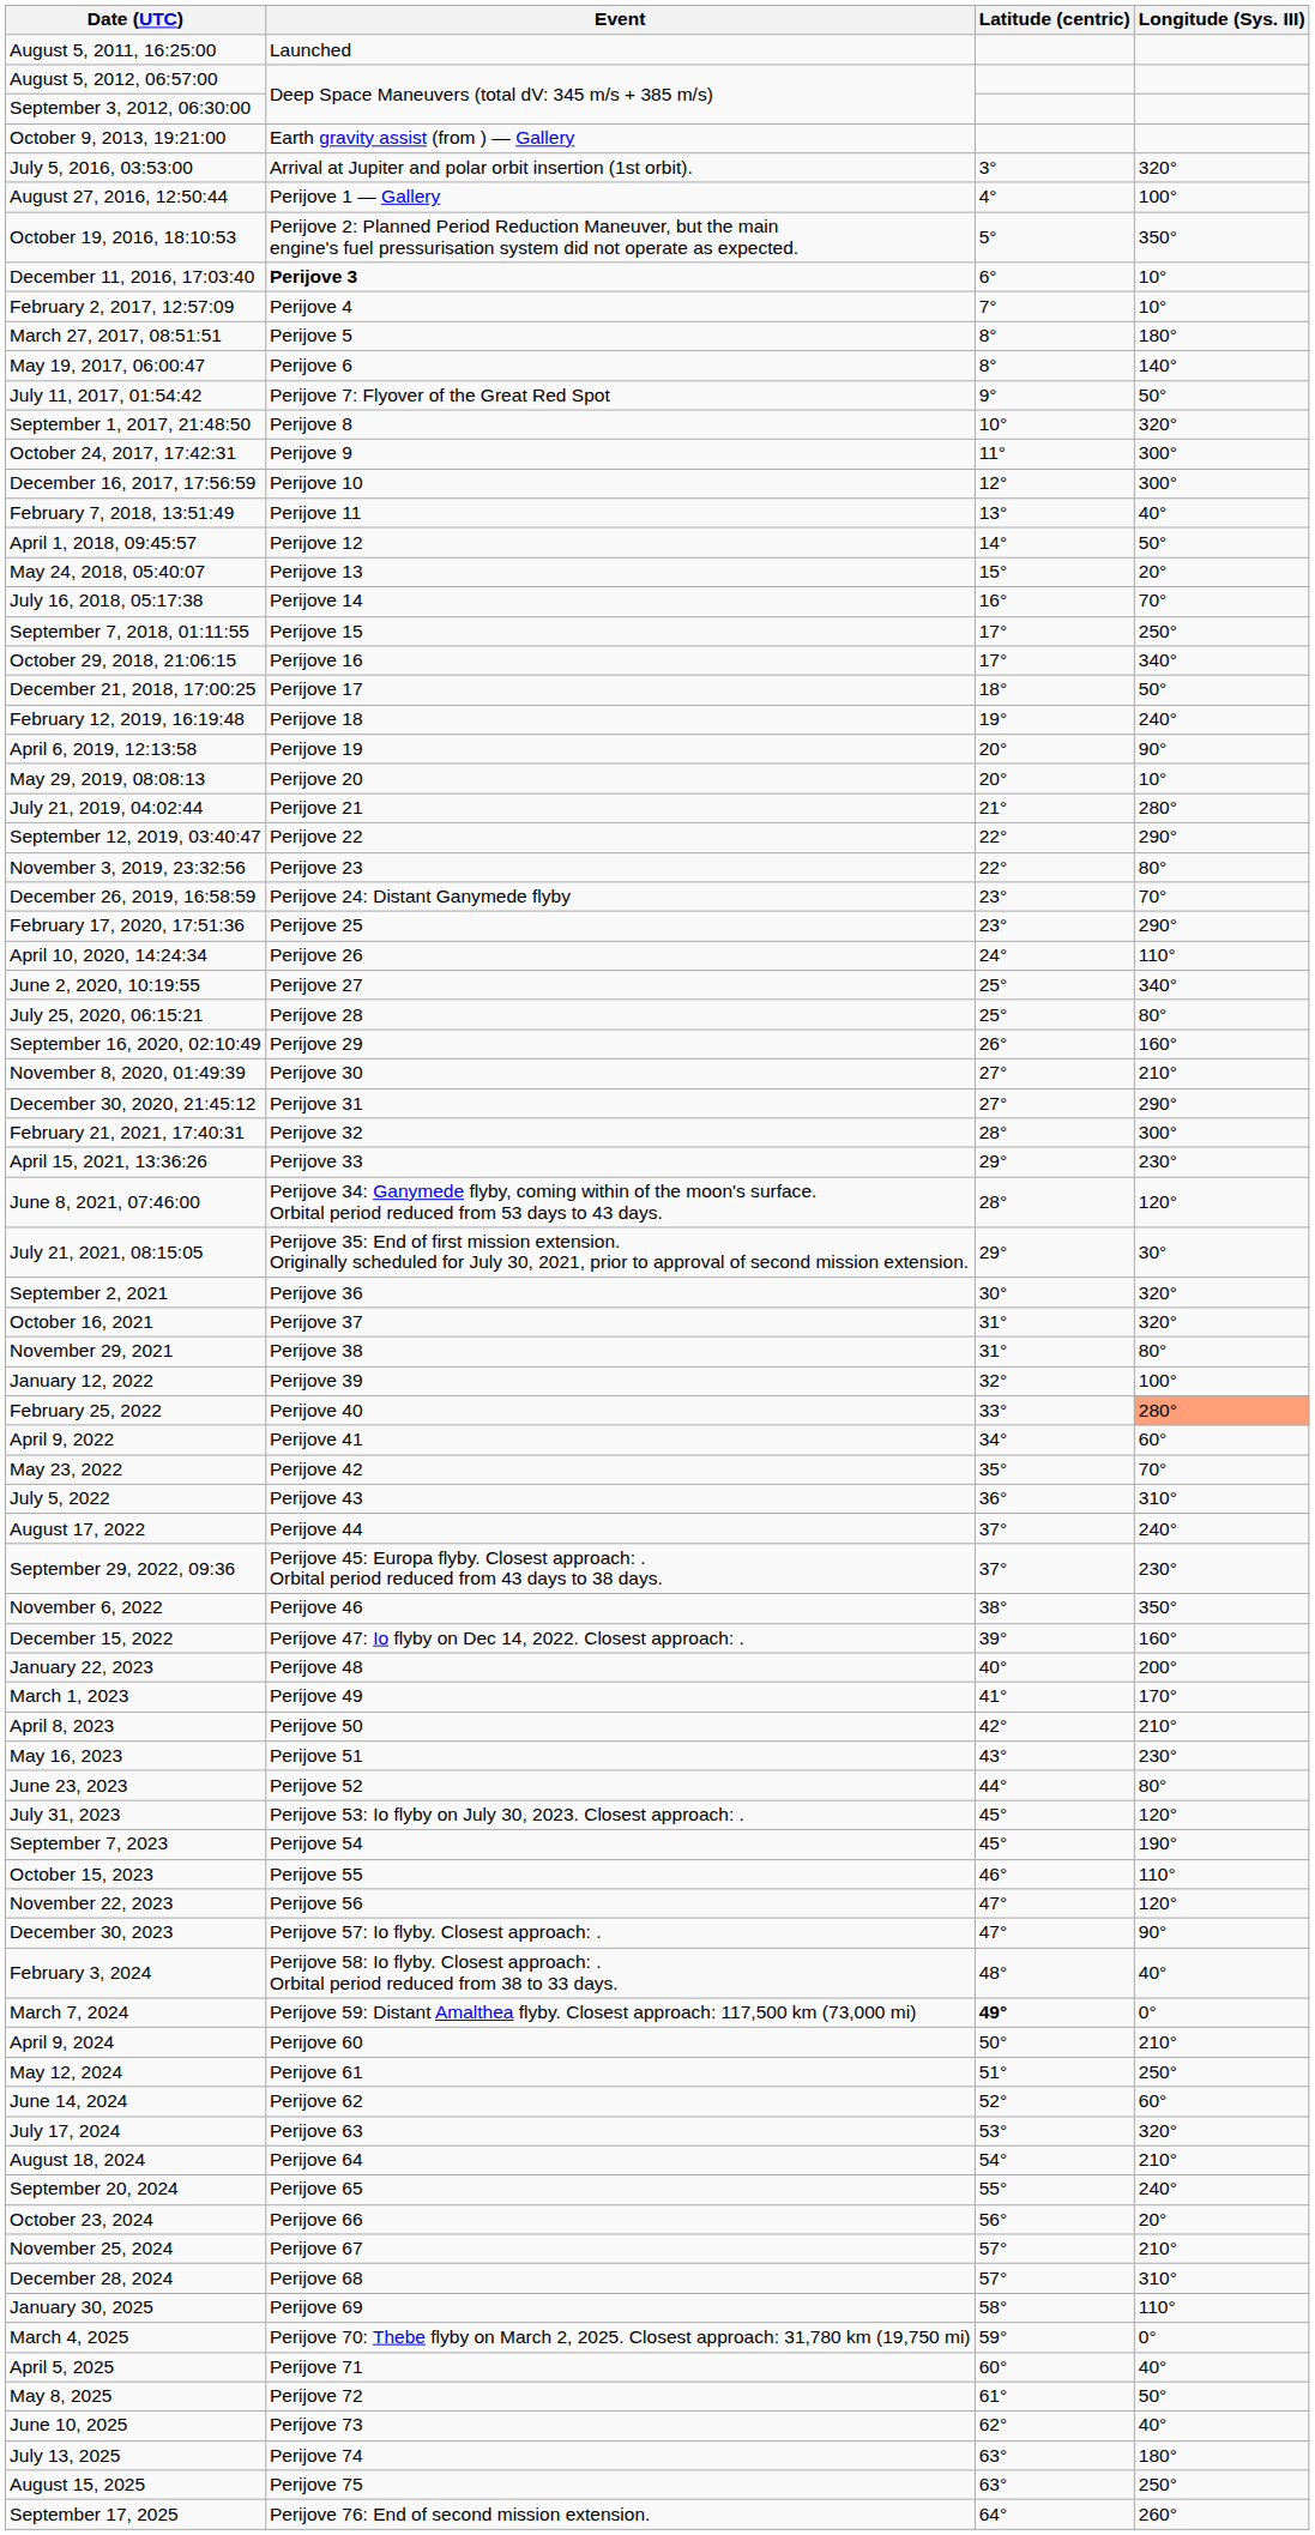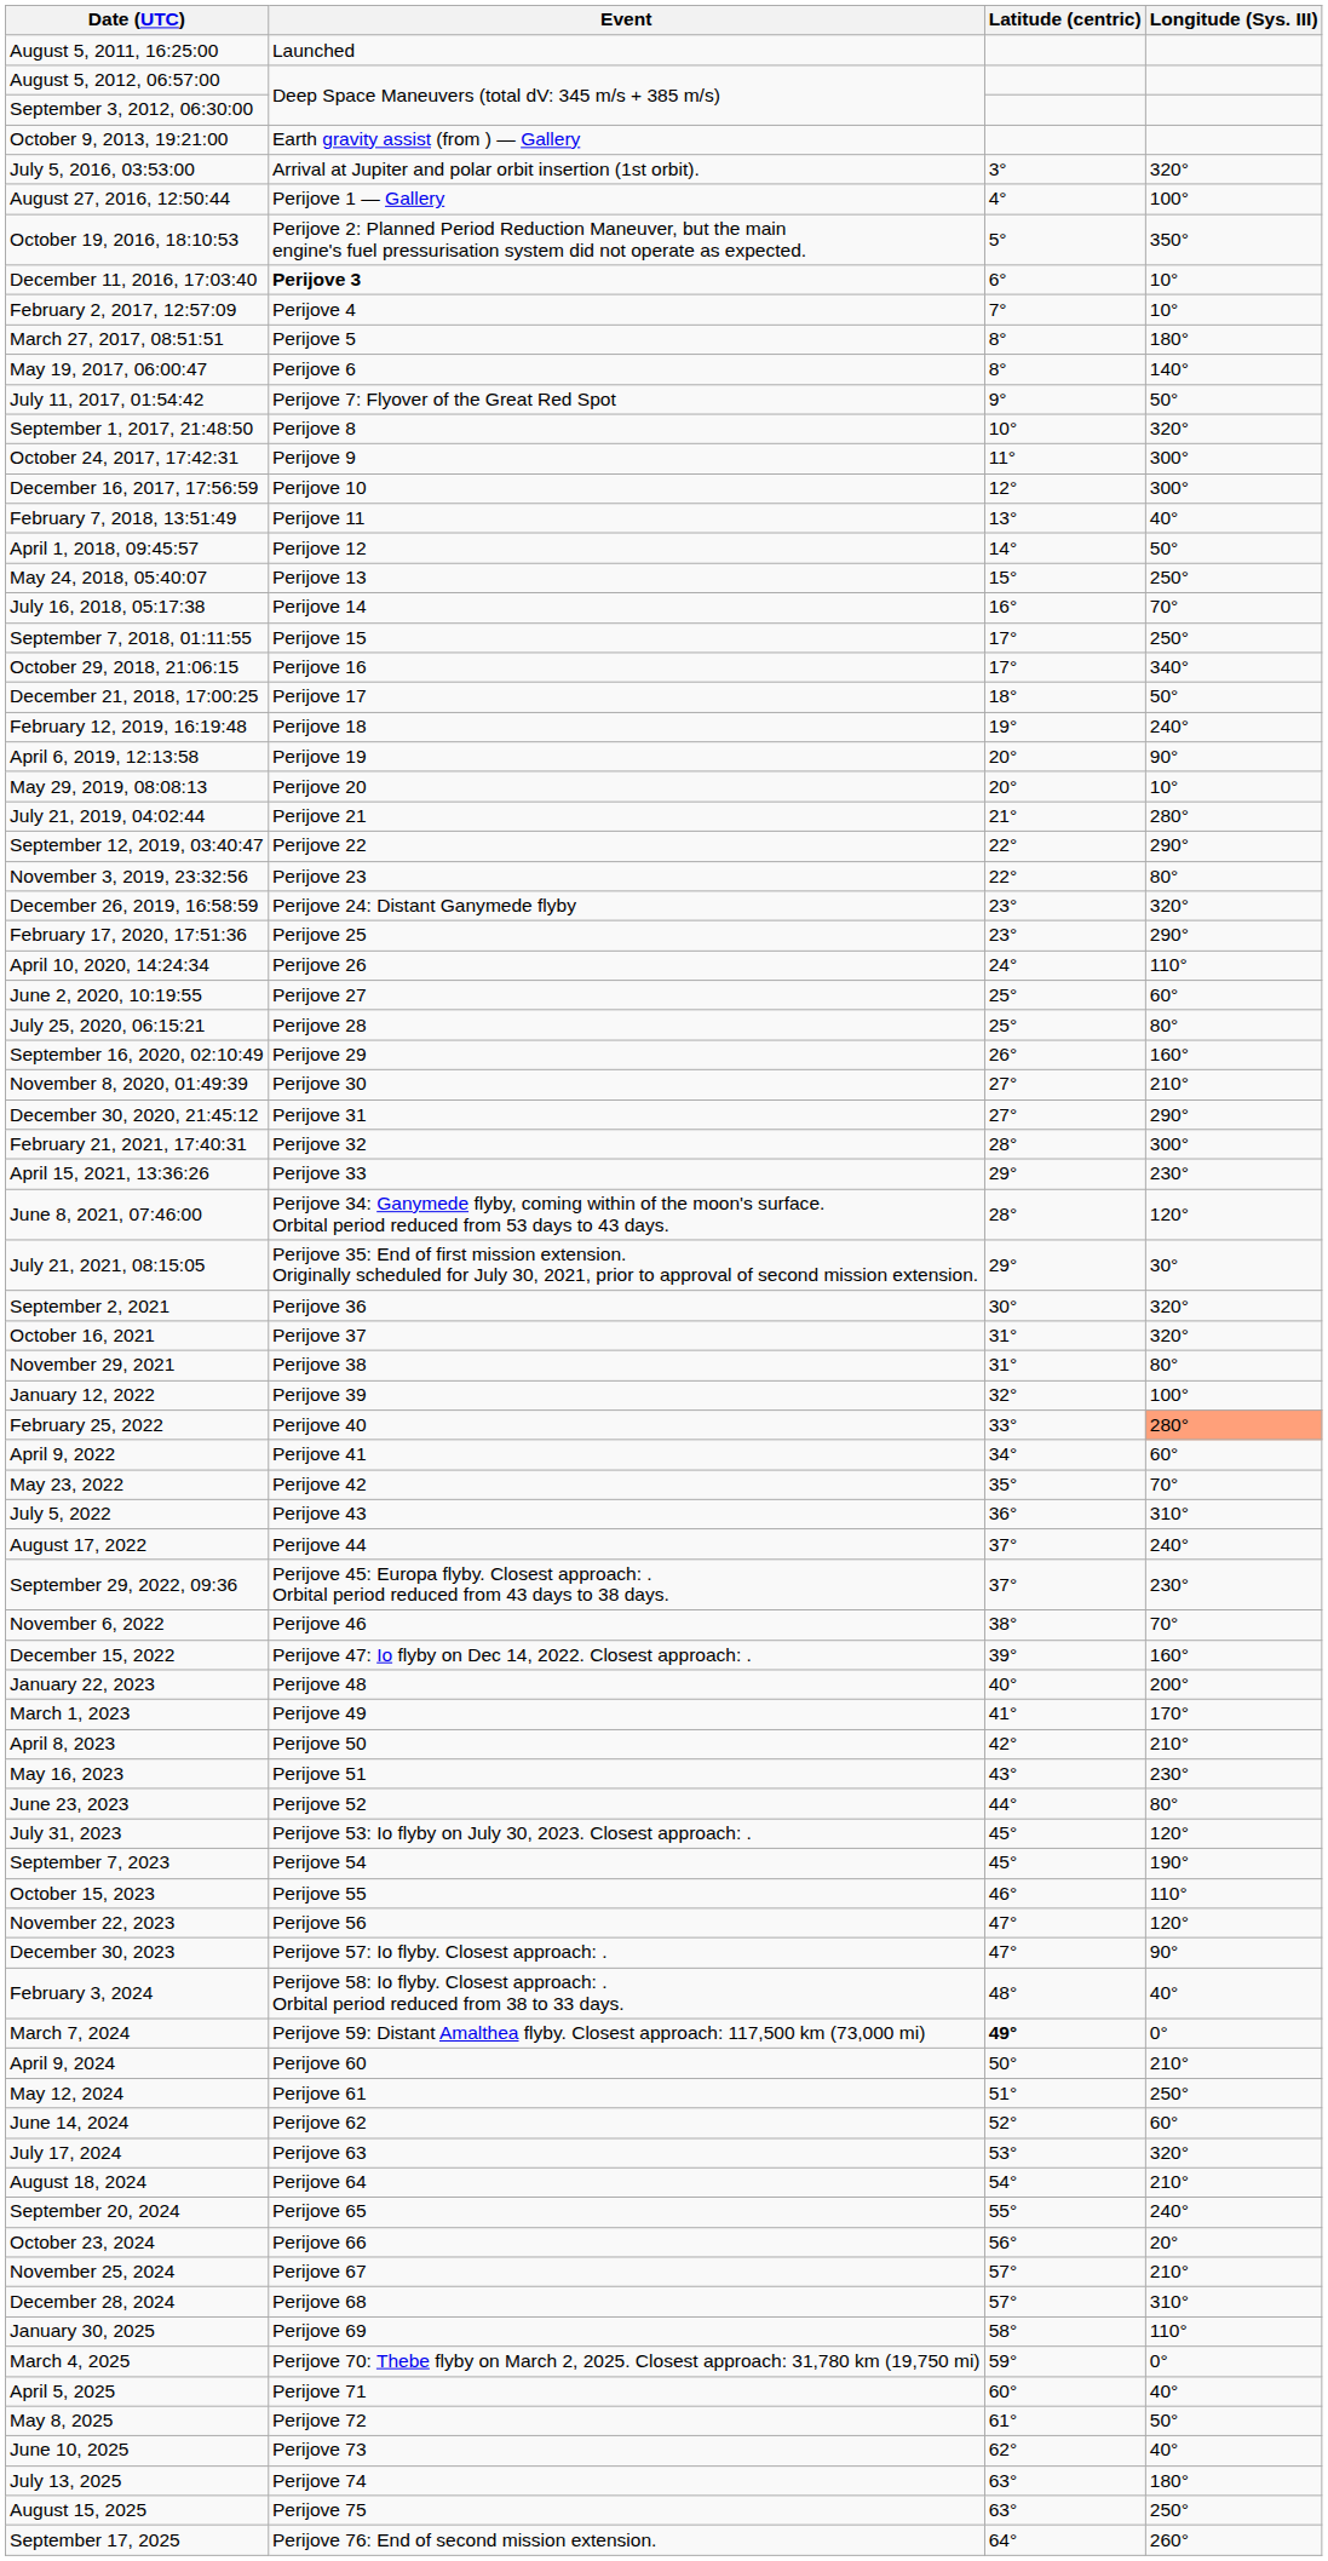 <table class="wikitable">
 <tr>
 <th>Date (<a href='#'>UTC</a>)</th>
 <th>Event</th>
 <th>Latitude (centric)</th>
 <th>Longitude (Sys. III)</th>
 </tr>
 <tr>
 <td>August 5, 2011, 16:25:00</td>
 <td>Launched </td>
 <td></td>
 <td></td>
 </tr>
 <tr>
 <td>August 5, 2012, 06:57:00</td>
 <td rowspan=2>Deep Space Maneuvers  (total dV: 345 m/s + 385 m/s) </td>
 <td></td>
 <td></td>
 </tr>
 <tr>
 <td>September 3, 2012, 06:30:00</td>
 <td></td>
 <td></td>
 </tr>
 <tr>
 <td>October 9, 2013, 19:21:00</td>
 <td>Earth <a href='#'>gravity assist</a> (from ) — <a href='#'>Gallery</a></td>
 <td></td>
 <td></td>
 </tr>
 <tr>
 <td>July 5, 2016, 03:53:00</td>
 <td>Arrival at Jupiter and polar orbit insertion (1st orbit).</td>
 <td>3°</td>
 <td>320°</td>
 </tr>
 <tr>
 <td>August 27, 2016, 12:50:44</td>
 <td>Perijove 1  — <a href='#'>Gallery</a></td>
 <td>4°</td>
 <td>100°</td>
 </tr>
 <tr>
 <td>October 19, 2016, 18:10:53</td>
 <td>Perijove 2: Planned Period Reduction Maneuver, but the main<br>engine's fuel pressurisation system did not operate as expected.</td>
 <td>5°</td>
 <td>350°</td>
 </tr>
 <tr>
 <td>December 11, 2016, 17:03:40</td>
 <td><strong>Perijove 3 </strong></td>
 <td>6°</td>
 <td>10°</td>
 </tr>
 <tr>
 <td>February 2, 2017, 12:57:09</td>
 <td>Perijove 4 </td>
 <td>7°</td>
 <td>10°</td>
 </tr>
 <tr>
 <td>March 27, 2017, 08:51:51</td>
 <td>Perijove 5 </td>
 <td>8°</td>
 <td>180°</td>
 </tr>
 <tr>
 <td>May 19, 2017, 06:00:47</td>
 <td>Perijove 6 </td>
 <td>8°</td>
 <td>140°</td>
 </tr>
 <tr>
 <td>July 11, 2017, 01:54:42</td>
 <td>Perijove 7: Flyover of the Great Red Spot </td>
 <td>9°</td>
 <td>50°</td>
 </tr>
 <tr>
 <td>September 1, 2017, 21:48:50</td>
 <td>Perijove 8 </td>
 <td>10°</td>
 <td>320°</td>
 </tr>
 <tr>
 <td>October 24, 2017, 17:42:31</td>
 <td>Perijove 9 </td>
 <td>11°</td>
 <td>300°</td>
 </tr>
 <tr>
 <td>December 16, 2017, 17:56:59</td>
 <td>Perijove 10 </td>
 <td>12°</td>
 <td>300°</td>
 </tr>
 <tr>
 <td>February 7, 2018, 13:51:49</td>
 <td>Perijove 11 </td>
 <td>13°</td>
 <td>40°</td>
 </tr>
 <tr>
 <td>April 1, 2018, 09:45:57</td>
 <td>Perijove 12 </td>
 <td>14°</td>
 <td>50°</td>
 </tr>
 <tr>
 <td>May 24, 2018, 05:40:07</td>
 <td>Perijove 13 </td>
 <td>15°</td>
-<td>20°</td>
+<td>250°</td>
 </tr>
 <tr>
 <td>July 16, 2018, 05:17:38</td>
 <td>Perijove 14 </td>
 <td>16°</td>
 <td>70°</td>
 </tr>
 <tr>
 <td>September 7, 2018, 01:11:55</td>
 <td>Perijove 15 </td>
 <td>17°</td>
 <td>250°</td>
 </tr>
 <tr>
 <td>October 29, 2018, 21:06:15</td>
 <td>Perijove 16 </td>
 <td>17°</td>
 <td>340°</td>
 </tr>
 <tr>
 <td>December 21, 2018, 17:00:25</td>
 <td>Perijove 17 </td>
 <td>18°</td>
 <td>50°</td>
 </tr>
 <tr>
 <td>February 12, 2019, 16:19:48</td>
 <td>Perijove 18 </td>
 <td>19°</td>
 <td>240°</td>
 </tr>
 <tr>
 <td>April 6, 2019, 12:13:58</td>
 <td>Perijove 19 </td>
 <td>20°</td>
 <td>90°</td>
 </tr>
 <tr>
 <td>May 29, 2019, 08:08:13</td>
 <td>Perijove 20 </td>
 <td>20°</td>
 <td>10°</td>
 </tr>
 <tr>
 <td>July 21, 2019, 04:02:44</td>
 <td>Perijove 21 </td>
 <td>21°</td>
 <td>280°</td>
 </tr>
 <tr>
 <td>September 12, 2019, 03:40:47</td>
 <td>Perijove 22 </td>
 <td>22°</td>
 <td>290°</td>
 </tr>
 <tr>
 <td>November 3, 2019, 23:32:56</td>
 <td>Perijove 23 </td>
 <td>22°</td>
 <td>80°</td>
 </tr>
 <tr>
 <td>December 26, 2019, 16:58:59</td>
 <td>Perijove 24: Distant Ganymede flyby  </td>
 <td>23°</td>
-<td>70°</td>
+<td>320°</td>
 </tr>
 <tr>
 <td>February 17, 2020, 17:51:36</td>
 <td>Perijove 25 </td>
 <td>23°</td>
 <td>290°</td>
 </tr>
 <tr>
 <td>April 10, 2020, 14:24:34</td>
 <td>Perijove 26 </td>
 <td>24°</td>
 <td>110°</td>
 </tr>
 <tr>
 <td>June 2, 2020, 10:19:55</td>
 <td>Perijove 27 </td>
 <td>25°</td>
-<td>340°</td>
+<td>60°</td>
 </tr>
 <tr>
 <td>July 25, 2020, 06:15:21</td>
 <td>Perijove 28 </td>
 <td>25°</td>
 <td>80°</td>
 </tr>
 <tr>
 <td>September 16, 2020, 02:10:49</td>
 <td>Perijove 29 </td>
 <td>26°</td>
 <td>160°</td>
 </tr>
 <tr>
 <td>November 8, 2020, 01:49:39</td>
 <td>Perijove 30 </td>
 <td>27°</td>
 <td>210°</td>
 </tr>
 <tr>
 <td>December 30, 2020, 21:45:12</td>
 <td>Perijove 31 </td>
 <td>27°</td>
 <td>290°</td>
 </tr>
 <tr>
 <td>February 21, 2021, 17:40:31</td>
 <td>Perijove 32 </td>
 <td>28°</td>
 <td>300°</td>
 </tr>
 <tr>
 <td>April 15, 2021, 13:36:26</td>
 <td>Perijove 33 </td>
 <td>29°</td>
 <td>230°</td>
 </tr>
 <tr>
 <td>June 8, 2021, 07:46:00</td>
 <td>Perijove 34: <a href='#'>Ganymede</a> flyby, coming within  of the moon's surface.<br>Orbital period reduced from 53 days to 43 days.</td>
 <td>28°</td>
 <td>120°</td>
 </tr>
 <tr>
 <td>July 21, 2021, 08:15:05</td>
 <td>Perijove 35: End of first mission extension.<br>Originally scheduled for July 30, 2021, prior to approval of second mission extension.</td>
 <td>29°</td>
 <td>30°</td>
 </tr>
 <tr>
 <td>September 2, 2021</td>
 <td>Perijove 36</td>
 <td>30°</td>
 <td>320°</td>
 </tr>
 <tr>
 <td>October 16, 2021</td>
 <td>Perijove 37</td>
 <td>31°</td>
 <td>320°</td>
 </tr>
 <tr>
 <td>November 29, 2021</td>
 <td>Perijove 38</td>
 <td>31°</td>
 <td>80°</td>
 </tr>
 <tr>
 <td>January 12, 2022</td>
 <td>Perijove 39</td>
 <td>32°</td>
 <td>100°</td>
 </tr>
 <tr>
 <td>February 25, 2022</td>
 <td>Perijove 40</td>
 <td>33°</td>
 <td style="background: lightsalmon;">280°</td>
 </tr>
 <tr>
 <td>April 9, 2022</td>
 <td>Perijove 41</td>
 <td>34°</td>
 <td>60°</td>
 </tr>
 <tr>
 <td>May 23, 2022</td>
 <td>Perijove 42</td>
 <td>35°</td>
 <td>70°</td>
 </tr>
 <tr>
 <td>July 5, 2022</td>
 <td>Perijove 43</td>
 <td>36°</td>
 <td>310°</td>
 </tr>
 <tr>
 <td>August 17, 2022</td>
 <td>Perijove 44</td>
 <td>37°</td>
 <td>240°</td>
 </tr>
 <tr>
 <td>September 29, 2022, 09:36</td>
 <td>Perijove 45: Europa flyby. Closest approach: .<br>Orbital period reduced from 43 days to 38 days.</td>
 <td>37°</td>
 <td>230°</td>
 </tr>
 <tr>
 <td>November 6, 2022</td>
 <td>Perijove 46</td>
 <td>38°</td>
-<td>350°</td>
+<td>70°</td>
 </tr>
 <tr>
 <td>December 15, 2022</td>
 <td>Perijove 47: <a href='#'>Io</a> flyby on Dec 14, 2022. Closest approach: .</td>
 <td>39°</td>
 <td>160°</td>
 </tr>
 <tr>
 <td>January 22, 2023</td>
 <td>Perijove 48</td>
 <td>40°</td>
 <td>200°</td>
 </tr>
 <tr>
 <td>March 1, 2023</td>
 <td>Perijove 49</td>
 <td>41°</td>
 <td>170°</td>
 </tr>
 <tr>
 <td>April 8, 2023</td>
 <td>Perijove 50</td>
 <td>42°</td>
 <td>210°</td>
 </tr>
 <tr>
 <td>May 16, 2023</td>
 <td>Perijove 51</td>
 <td>43°</td>
 <td>230°</td>
 </tr>
 <tr>
 <td>June 23, 2023</td>
 <td>Perijove 52</td>
 <td>44°</td>
 <td>80°</td>
 </tr>
 <tr>
 <td>July 31, 2023</td>
 <td>Perijove 53: Io flyby on July 30, 2023. Closest approach: .</td>
 <td>45°</td>
 <td>120°</td>
 </tr>
 <tr>
 <td>September 7, 2023</td>
 <td>Perijove 54</td>
 <td>45°</td>
 <td>190°</td>
 </tr>
 <tr>
 <td>October 15, 2023</td>
 <td>Perijove 55</td>
 <td>46°</td>
 <td>110°</td>
 </tr>
 <tr>
 <td>November 22, 2023</td>
 <td>Perijove 56</td>
 <td>47°</td>
 <td>120°</td>
 </tr>
 <tr>
 <td>December 30, 2023</td>
 <td>Perijove 57: Io flyby. Closest approach: .</td>
 <td>47°</td>
 <td>90°</td>
 </tr>
 <tr>
 <td>February 3, 2024</td>
 <td>Perijove 58: Io flyby. Closest approach: .<br>Orbital period reduced from 38 to 33 days.</td>
 <td>48°</td>
 <td>40°</td>
 </tr>
 <tr>
 <td>March 7, 2024</td>
 <td>Perijove 59:  Distant <a href='#'>Amalthea</a> flyby. Closest approach: 117,500 km (73,000 mi)</td>
 <td><strong>49°</strong></td>
 <td>0°</td>
 </tr>
 <tr>
 <td>April 9, 2024</td>
 <td>Perijove 60</td>
 <td>50°</td>
 <td>210°</td>
 </tr>
 <tr>
 <td>May 12, 2024</td>
 <td>Perijove 61</td>
 <td>51°</td>
 <td>250°</td>
 </tr>
 <tr>
 <td>June 14, 2024</td>
 <td>Perijove 62</td>
 <td>52°</td>
 <td>60°</td>
 </tr>
 <tr>
 <td>July 17, 2024</td>
 <td>Perijove 63</td>
 <td>53°</td>
 <td>320°</td>
 </tr>
 <tr>
 <td>August 18, 2024</td>
 <td>Perijove 64</td>
 <td>54°</td>
 <td>210°</td>
 </tr>
 <tr>
 <td>September 20, 2024</td>
 <td>Perijove 65</td>
 <td>55°</td>
 <td>240°</td>
 </tr>
 <tr>
 <td>October 23, 2024</td>
 <td>Perijove 66</td>
 <td>56°</td>
 <td>20°</td>
 </tr>
 <tr>
 <td>November 25, 2024</td>
 <td>Perijove 67</td>
 <td>57°</td>
 <td>210°</td>
 </tr>
 <tr>
 <td>December 28, 2024</td>
 <td>Perijove 68</td>
 <td>57°</td>
 <td>310°</td>
 </tr>
 <tr>
 <td>January 30, 2025</td>
 <td>Perijove 69</td>
 <td>58°</td>
 <td>110°</td>
 </tr>
 <tr>
 <td>March 4, 2025</td>
 <td>Perijove 70: <a href='#'>Thebe</a> flyby on March 2, 2025. Closest approach: 31,780 km (19,750 mi)</td>
 <td>59°</td>
 <td>0°</td>
 </tr>
 <tr>
 <td>April 5, 2025</td>
 <td>Perijove 71</td>
 <td>60°</td>
 <td>40°</td>
 </tr>
 <tr>
 <td>May 8, 2025</td>
 <td>Perijove 72</td>
 <td>61°</td>
 <td>50°</td>
 </tr>
 <tr>
 <td>June 10, 2025</td>
 <td>Perijove 73</td>
 <td>62°</td>
 <td>40°</td>
 </tr>
 <tr>
 <td>July 13, 2025</td>
 <td>Perijove 74</td>
 <td>63°</td>
 <td>180°</td>
 </tr>
 <tr>
 <td>August 15, 2025</td>
 <td>Perijove 75</td>
 <td>63°</td>
 <td>250°</td>
 </tr>
 <tr>
 <td>September 17, 2025</td>
 <td>Perijove 76: End of second mission extension.</td>
 <td>64°</td>
 <td>260°</td>
 </tr>
 </table>
